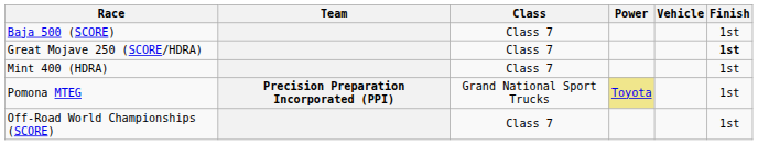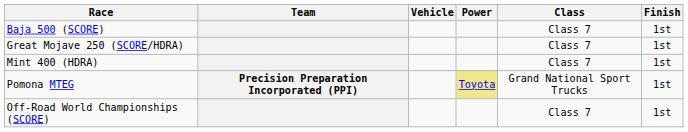 <table class="wikitable">
 <tr>
 <th>Race</th>
 <th>Team</th>
+<th>Vehicle</th>
+<th>Power</th>
 <th>Class</th>
-<th>Power</th>
-<th>Vehicle</th>
 <th>Finish</th>
 </tr>
 <tr>
 <td><a href='#'>Baja 500</a> (<a href='#'>SCORE</a>)</td>
 <th></th>
-<td align=center>Class 7</td>
 <td></td>
 <td></td>
+<td align=center>Class 7</td>
 <td align=center>1st</td>
 </tr>
 <tr>
 <td>Great Mojave 250 (<a href='#'>SCORE</a>/HDRA)</td>
 <th></th>
-<td align=center>Class 7</td>
 <td></td>
 <td></td>
-<td align=center><strong>1st</strong></td>
+<td align=center>Class 7</td>
+<td align=center>1st</td>
 </tr>
 <tr>
 <td>Mint 400 (HDRA)</td>
 <th></th>
-<td align=center>Class 7</td>
 <td></td>
 <td></td>
+<td align=center>Class 7</td>
 <td align=center>1st</td>
 </tr>
 <tr>
 <td>Pomona <a href='#'>MTEG</a></td>
 <th>Precision Preparation Incorporated (PPI)</th>
+<td></td>
+<td style="background: khaki;"><a href='#'>Toyota</a></td>
 <td align=center>Grand National Sport Trucks</td>
-<td style="background: khaki;"><a href='#'>Toyota</a></td>
-<td></td>
 <td align=center>1st</td>
 </tr>
 <tr>
 <td>Off-Road World Championships (<a href='#'>SCORE</a>)</td>
 <th></th>
-<td align=center>Class 7</td>
 <td></td>
 <td></td>
+<td align=center>Class 7</td>
 <td align=center>1st</td>
 </tr>
 </table>
